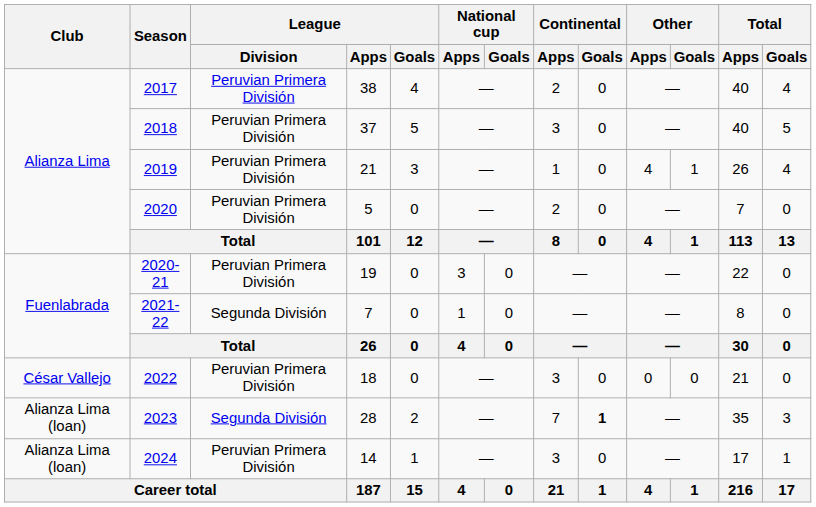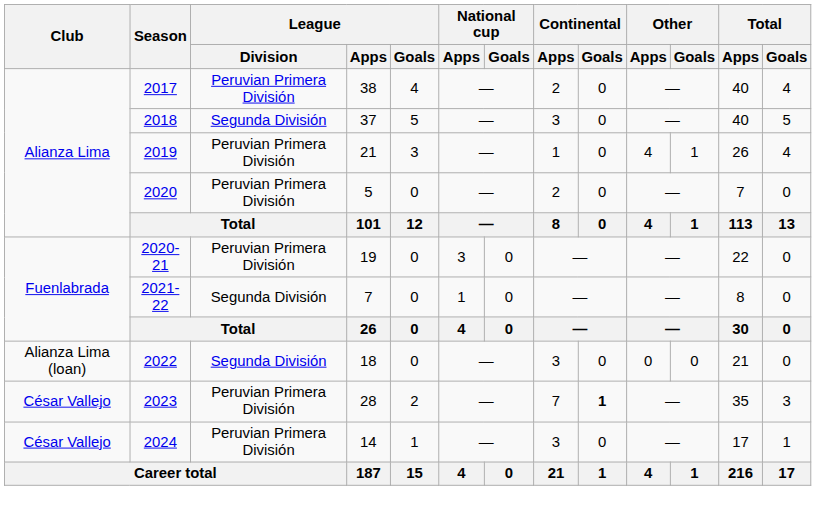 <table class="wikitable" style="text-align: center;">
 <tr>
 <th rowspan="2">Club</th>
 <th rowspan="2">Season</th>
 <th colspan="3">League</th>
 <th colspan="2">National cup</th>
 <th colspan="2">Continental</th>
 <th colspan="2">Other</th>
 <th colspan="2">Total</th>
 </tr>
 <tr>
 <th>Division</th>
 <th>Apps</th>
 <th>Goals</th>
 <th>Apps</th>
 <th>Goals</th>
 <th>Apps</th>
 <th>Goals</th>
 <th>Apps</th>
 <th>Goals</th>
 <th>Apps</th>
 <th>Goals</th>
 </tr>
 <tr>
 <td rowspan="5"><a href='#'>Alianza Lima</a></td>
 <td><a href='#'>2017</a></td>
 <td><a href='#'>Peruvian Primera División</a></td>
 <td>38</td>
 <td>4</td>
 <td colspan="2">—</td>
 <td>2</td>
 <td>0</td>
 <td colspan="2">—</td>
 <td>40</td>
 <td>4</td>
 </tr>
 <tr>
 <td><a href='#'>2018</a></td>
-<td>Peruvian Primera División</td>
+<td><a href='#'>Segunda División</a></td>
 <td>37</td>
 <td>5</td>
 <td colspan="2">—</td>
 <td>3</td>
 <td>0</td>
 <td colspan="2">—</td>
 <td>40</td>
 <td>5</td>
 </tr>
 <tr>
 <td><a href='#'>2019</a></td>
 <td>Peruvian Primera División</td>
 <td>21</td>
 <td>3</td>
 <td colspan="2">—</td>
 <td>1</td>
 <td>0</td>
 <td>4</td>
 <td>1</td>
 <td>26</td>
 <td>4</td>
 </tr>
 <tr>
 <td><a href='#'>2020</a></td>
 <td>Peruvian Primera División</td>
 <td>5</td>
 <td>0</td>
 <td colspan="2">—</td>
 <td>2</td>
 <td>0</td>
 <td colspan="2">—</td>
 <td>7</td>
 <td>0</td>
 </tr>
 <tr>
 <th colspan="2">Total</th>
 <th>101</th>
 <th>12</th>
 <th colspan="2">—</th>
 <th>8</th>
 <th>0</th>
 <th>4</th>
 <th>1</th>
 <th>113</th>
 <th>13</th>
 </tr>
 <tr>
 <td rowspan="3"><a href='#'>Fuenlabrada</a></td>
 <td><a href='#'>2020-21</a></td>
 <td>Peruvian Primera División</td>
 <td>19</td>
 <td>0</td>
 <td>3</td>
 <td>0</td>
 <td colspan="2">—</td>
 <td colspan="2">—</td>
 <td>22</td>
 <td>0</td>
 </tr>
 <tr>
 <td><a href='#'>2021-22</a></td>
 <td>Segunda División</td>
 <td>7</td>
 <td>0</td>
 <td>1</td>
 <td>0</td>
 <td colspan="2">—</td>
 <td colspan="2">—</td>
 <td>8</td>
 <td>0</td>
 </tr>
 <tr>
 <th colspan="2">Total</th>
 <th>26</th>
 <th>0</th>
 <th>4</th>
 <th>0</th>
 <th colspan="2">—</th>
 <th colspan="2">—</th>
 <th>30</th>
 <th>0</th>
 </tr>
 <tr>
-<td><a href='#'>César Vallejo</a></td>
+<td>Alianza Lima (loan)</td>
 <td><a href='#'>2022</a></td>
-<td>Peruvian Primera División</td>
+<td><a href='#'>Segunda División</a></td>
 <td>18</td>
 <td>0</td>
 <td colspan="2">—</td>
 <td>3</td>
 <td>0</td>
 <td>0</td>
 <td>0</td>
 <td>21</td>
 <td>0</td>
 </tr>
 <tr>
-<td>Alianza Lima (loan)</td>
+<td><a href='#'>César Vallejo</a></td>
 <td><a href='#'>2023</a></td>
-<td><a href='#'>Segunda División</a></td>
+<td>Peruvian Primera División</td>
 <td>28</td>
 <td>2</td>
 <td colspan="2">—</td>
 <td>7</td>
 <td><strong>1</strong></td>
 <td colspan="2">—</td>
 <td>35</td>
 <td>3</td>
 </tr>
 <tr>
-<td>Alianza Lima (loan)</td>
+<td><a href='#'>César Vallejo</a></td>
 <td><a href='#'>2024</a></td>
 <td>Peruvian Primera División</td>
 <td>14</td>
 <td>1</td>
 <td colspan="2">—</td>
 <td>3</td>
 <td>0</td>
 <td colspan="2">—</td>
 <td>17</td>
 <td>1</td>
 </tr>
 <tr>
 <th colspan="3">Career total</th>
 <th>187</th>
 <th>15</th>
 <th>4</th>
 <th>0</th>
 <th>21</th>
 <th>1</th>
 <th>4</th>
 <th>1</th>
 <th>216</th>
 <th>17</th>
 </tr>
 </table>
